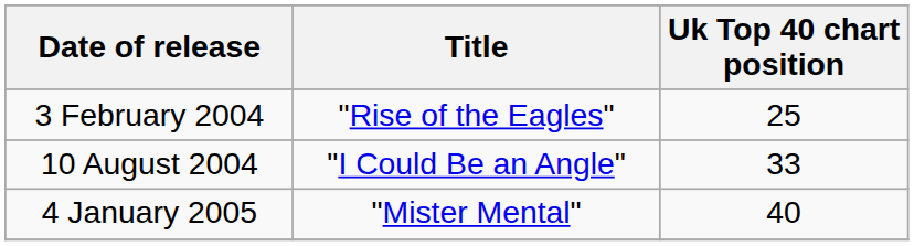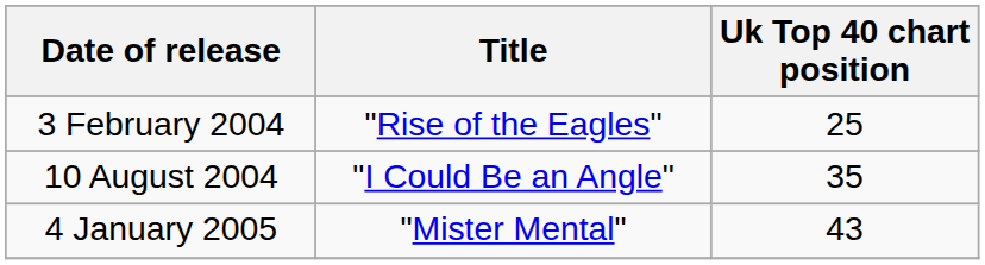 <table class=wikitable style="text-align:center">
 <tr>
 <th width=140>Date of release</th>
 <th width=180>Title</th>
 <th width=120>Uk Top 40 chart position</th>
 </tr>
 <tr>
 <td>3 February 2004</td>
 <td>"<a href='#'>Rise of the Eagles</a>"</td>
 <td>25</td>
 </tr>
 <tr>
 <td>10 August 2004</td>
 <td>"<a href='#'>I Could Be an Angle</a>"</td>
-<td>33</td>
+<td>35</td>
 </tr>
 <tr>
 <td>4 January 2005</td>
 <td>"<a href='#'>Mister Mental</a>"</td>
-<td>40</td>
+<td>43</td>
 </tr>
 <tr>
 </tr>
 </table>
